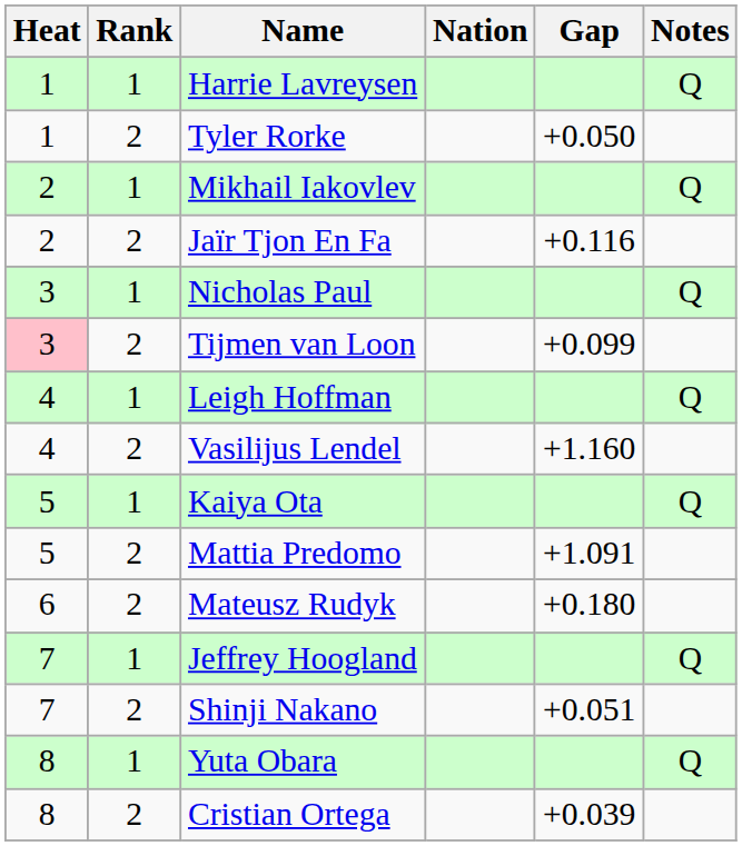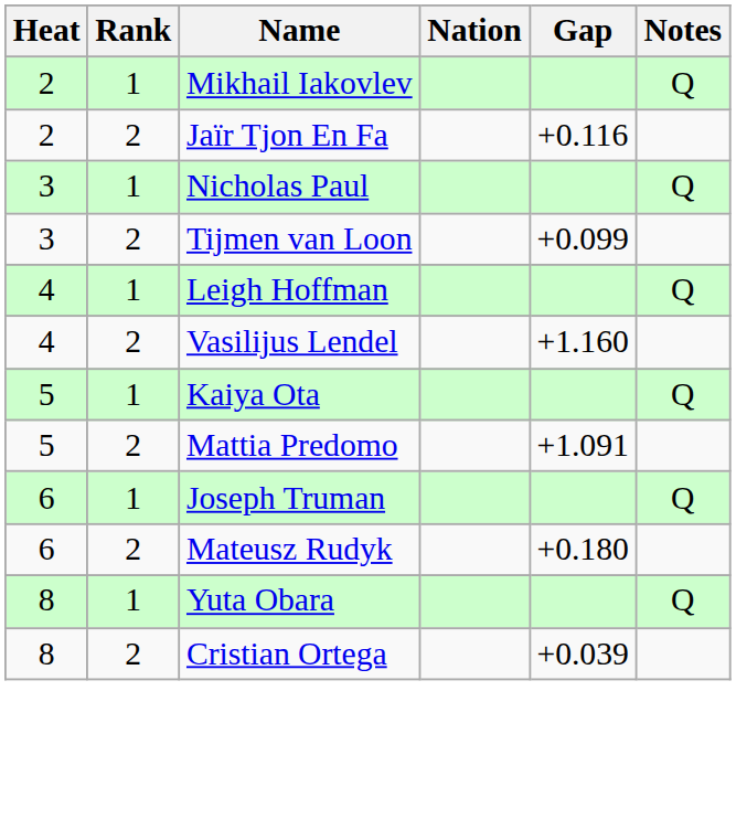 <table class="wikitable sortable" style="text-align:center">
 <tr>
 <th>Heat</th>
 <th>Rank</th>
 <th>Name</th>
 <th>Nation</th>
 <th>Gap</th>
 <th>Notes</th>
-</tr>
-<tr bgcolor=ccffcc>
-<td>1</td>
-<td>1</td>
-<td align=left><a href='#'>Harrie Lavreysen</a></td>
-<td align=left></td>
-<td></td>
-<td>Q</td>
-</tr>
-<tr>
-<td>1</td>
-<td>2</td>
-<td align=left><a href='#'>Tyler Rorke</a></td>
-<td align=left></td>
-<td>+0.050</td>
-<td></td>
 </tr>
 <tr bgcolor=ccffcc>
 <td>2</td>
 <td>1</td>
 <td align=left><a href='#'>Mikhail Iakovlev</a></td>
 <td align=left></td>
 <td></td>
 <td>Q</td>
 </tr>
 <tr>
 <td>2</td>
 <td>2</td>
 <td align=left><a href='#'>Jaïr Tjon En Fa</a></td>
 <td align=left></td>
 <td>+0.116</td>
 <td></td>
 </tr>
 <tr bgcolor=ccffcc>
 <td>3</td>
 <td>1</td>
 <td align=left><a href='#'>Nicholas Paul</a></td>
 <td align=left></td>
 <td></td>
 <td>Q</td>
 </tr>
 <tr>
-<td style="background: pink;">3</td>
+<td>3</td>
 <td>2</td>
 <td align=left><a href='#'>Tijmen van Loon</a></td>
 <td align=left></td>
 <td>+0.099</td>
 <td></td>
 </tr>
 <tr bgcolor=ccffcc>
 <td>4</td>
 <td>1</td>
 <td align=left><a href='#'>Leigh Hoffman</a></td>
 <td align=left></td>
 <td></td>
 <td>Q</td>
 </tr>
 <tr>
 <td>4</td>
 <td>2</td>
 <td align=left><a href='#'>Vasilijus Lendel</a></td>
 <td align=left></td>
 <td>+1.160</td>
 <td></td>
 </tr>
 <tr bgcolor=ccffcc>
 <td>5</td>
 <td>1</td>
 <td align=left><a href='#'>Kaiya Ota</a></td>
 <td align=left></td>
 <td></td>
 <td>Q</td>
 </tr>
 <tr>
 <td>5</td>
 <td>2</td>
 <td align=left><a href='#'>Mattia Predomo</a></td>
 <td align=left></td>
 <td>+1.091</td>
 <td></td>
 </tr>
+<tr bgcolor=ccffcc>
+<td>6</td>
+<td>1</td>
+<td align=left><a href='#'>Joseph Truman</a></td>
+<td align=left></td>
+<td></td>
+<td>Q</td>
+</tr>
 <tr>
 <td>6</td>
 <td>2</td>
 <td align=left><a href='#'>Mateusz Rudyk</a></td>
 <td align=left></td>
 <td>+0.180</td>
-<td></td>
-</tr>
-<tr bgcolor=ccffcc>
-<td>7</td>
-<td>1</td>
-<td align=left><a href='#'>Jeffrey Hoogland</a></td>
-<td align=left></td>
-<td></td>
-<td>Q</td>
-</tr>
-<tr>
-<td>7</td>
-<td>2</td>
-<td align=left><a href='#'>Shinji Nakano</a></td>
-<td align=left></td>
-<td>+0.051</td>
 <td></td>
 </tr>
 <tr bgcolor=ccffcc>
 <td>8</td>
 <td>1</td>
 <td align=left><a href='#'>Yuta Obara</a></td>
 <td align=left></td>
 <td></td>
 <td>Q</td>
 </tr>
 <tr>
 <td>8</td>
 <td>2</td>
 <td align=left><a href='#'>Cristian Ortega</a></td>
 <td align=left></td>
 <td>+0.039</td>
 <td></td>
 </tr>
 </table>
